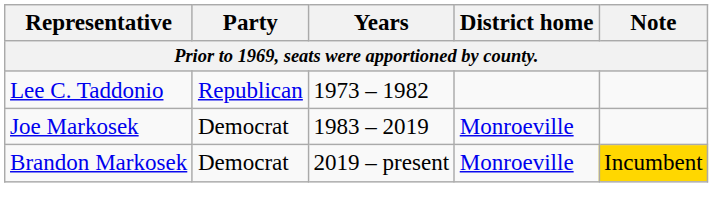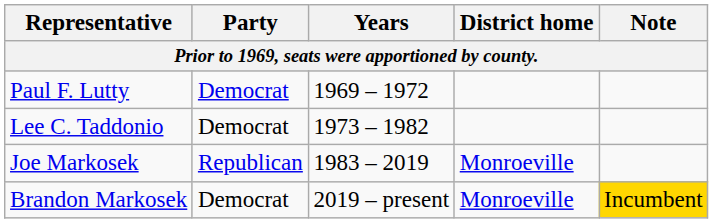 <table class=wikitable>
 <tr valign=bottom>
 <th>Representative</th>
 <th>Party</th>
 <th>Years</th>
 <th>District home</th>
 <th>Note</th>
 </tr>
 <tr>
 <th colspan=5 style="font-size: 80%;"><em>Prior to 1969, seats were apportioned by county.</em></th>
 </tr>
 <tr>
+<td><a href='#'>Paul F. Lutty</a></td>
+<td><a href='#'>Democrat</a></td>
+<td>1969 – 1972</td>
+<td></td>
+<td></td>
+</tr>
+<tr>
 <td><a href='#'>Lee C. Taddonio</a></td>
-<td><a href='#'>Republican</a></td>
+<td>Democrat</td>
 <td>1973 – 1982</td>
 <td></td>
 <td></td>
 </tr>
 <tr>
 <td><a href='#'>Joe Markosek</a></td>
-<td>Democrat</td>
+<td><a href='#'>Republican</a></td>
 <td>1983 – 2019</td>
 <td><a href='#'>Monroeville</a></td>
 <td></td>
 </tr>
 <tr>
 <td><a href='#'>Brandon Markosek</a></td>
 <td>Democrat</td>
 <td>2019 – present</td>
 <td><a href='#'>Monroeville</a></td>
 <td style="background: gold;">Incumbent</td>
 </tr>
 </table>
